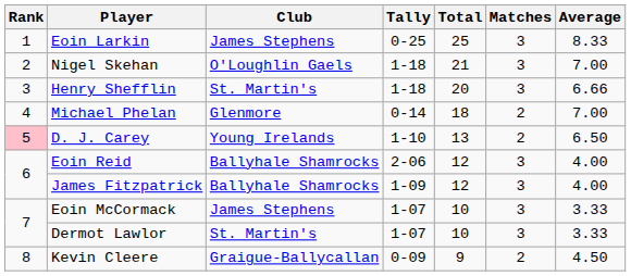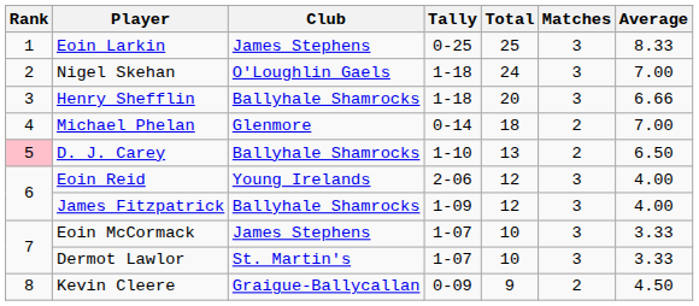 <table class="wikitable">
 <tr>
 <th>Rank</th>
 <th>Player</th>
 <th>Club</th>
 <th>Tally</th>
 <th>Total</th>
 <th>Matches</th>
 <th>Average</th>
 </tr>
 <tr>
 <td rowspan=1 align=center>1</td>
 <td><a href='#'>Eoin Larkin</a></td>
 <td><a href='#'>James Stephens</a></td>
 <td align=center>0-25</td>
 <td align=center>25</td>
 <td align=center>3</td>
 <td align=center>8.33</td>
 </tr>
 <tr>
 <td rowspan=1 align=center>2</td>
 <td>Nigel Skehan</td>
 <td><a href='#'>O'Loughlin Gaels</a></td>
 <td align=center>1-18</td>
-<td align=center>21</td>
+<td align=center>24</td>
 <td align=center>3</td>
 <td align=center>7.00</td>
 </tr>
 <tr>
 <td rowspan=1 align=center>3</td>
 <td><a href='#'>Henry Shefflin</a></td>
-<td><a href='#'>St. Martin's</a></td>
+<td><a href='#'>Ballyhale Shamrocks</a></td>
 <td align=center>1-18</td>
 <td align=center>20</td>
 <td align=center>3</td>
 <td align=center>6.66</td>
 </tr>
 <tr>
 <td rowspan=1 align=center>4</td>
 <td><a href='#'>Michael Phelan</a></td>
 <td><a href='#'>Glenmore</a></td>
 <td align=center>0-14</td>
 <td align=center>18</td>
 <td align=center>2</td>
 <td align=center>7.00</td>
 </tr>
 <tr>
 <td rowspan=1 align=center style="background: pink;">5</td>
 <td><a href='#'>D. J. Carey</a></td>
-<td><a href='#'>Young Irelands</a></td>
+<td><a href='#'>Ballyhale Shamrocks</a></td>
 <td align=center>1-10</td>
 <td align=center>13</td>
 <td align=center>2</td>
 <td align=center>6.50</td>
 </tr>
 <tr>
 <td rowspan=2 align=center>6</td>
 <td><a href='#'>Eoin Reid</a></td>
-<td><a href='#'>Ballyhale Shamrocks</a></td>
+<td><a href='#'>Young Irelands</a></td>
 <td align=center>2-06</td>
 <td align=center>12</td>
 <td align=center>3</td>
 <td align=center>4.00</td>
 </tr>
 <tr>
 <td><a href='#'>James Fitzpatrick</a></td>
 <td><a href='#'>Ballyhale Shamrocks</a></td>
 <td align=center>1-09</td>
 <td align=center>12</td>
 <td align=center>3</td>
 <td align=center>4.00</td>
 </tr>
 <tr>
 <td rowspan=2 align=center>7</td>
 <td>Eoin McCormack</td>
 <td><a href='#'>James Stephens</a></td>
 <td align=center>1-07</td>
 <td align=center>10</td>
 <td align=center>3</td>
 <td align=center>3.33</td>
 </tr>
 <tr>
 <td>Dermot Lawlor</td>
 <td><a href='#'>St. Martin's</a></td>
 <td align=center>1-07</td>
 <td align=center>10</td>
 <td align=center>3</td>
 <td align=center>3.33</td>
 </tr>
 <tr>
 <td rowspan=1 align=center>8</td>
 <td>Kevin Cleere</td>
 <td><a href='#'>Graigue-Ballycallan</a></td>
 <td align=center>0-09</td>
 <td align=center>9</td>
 <td align=center>2</td>
 <td align=center>4.50</td>
 </tr>
 </table>
